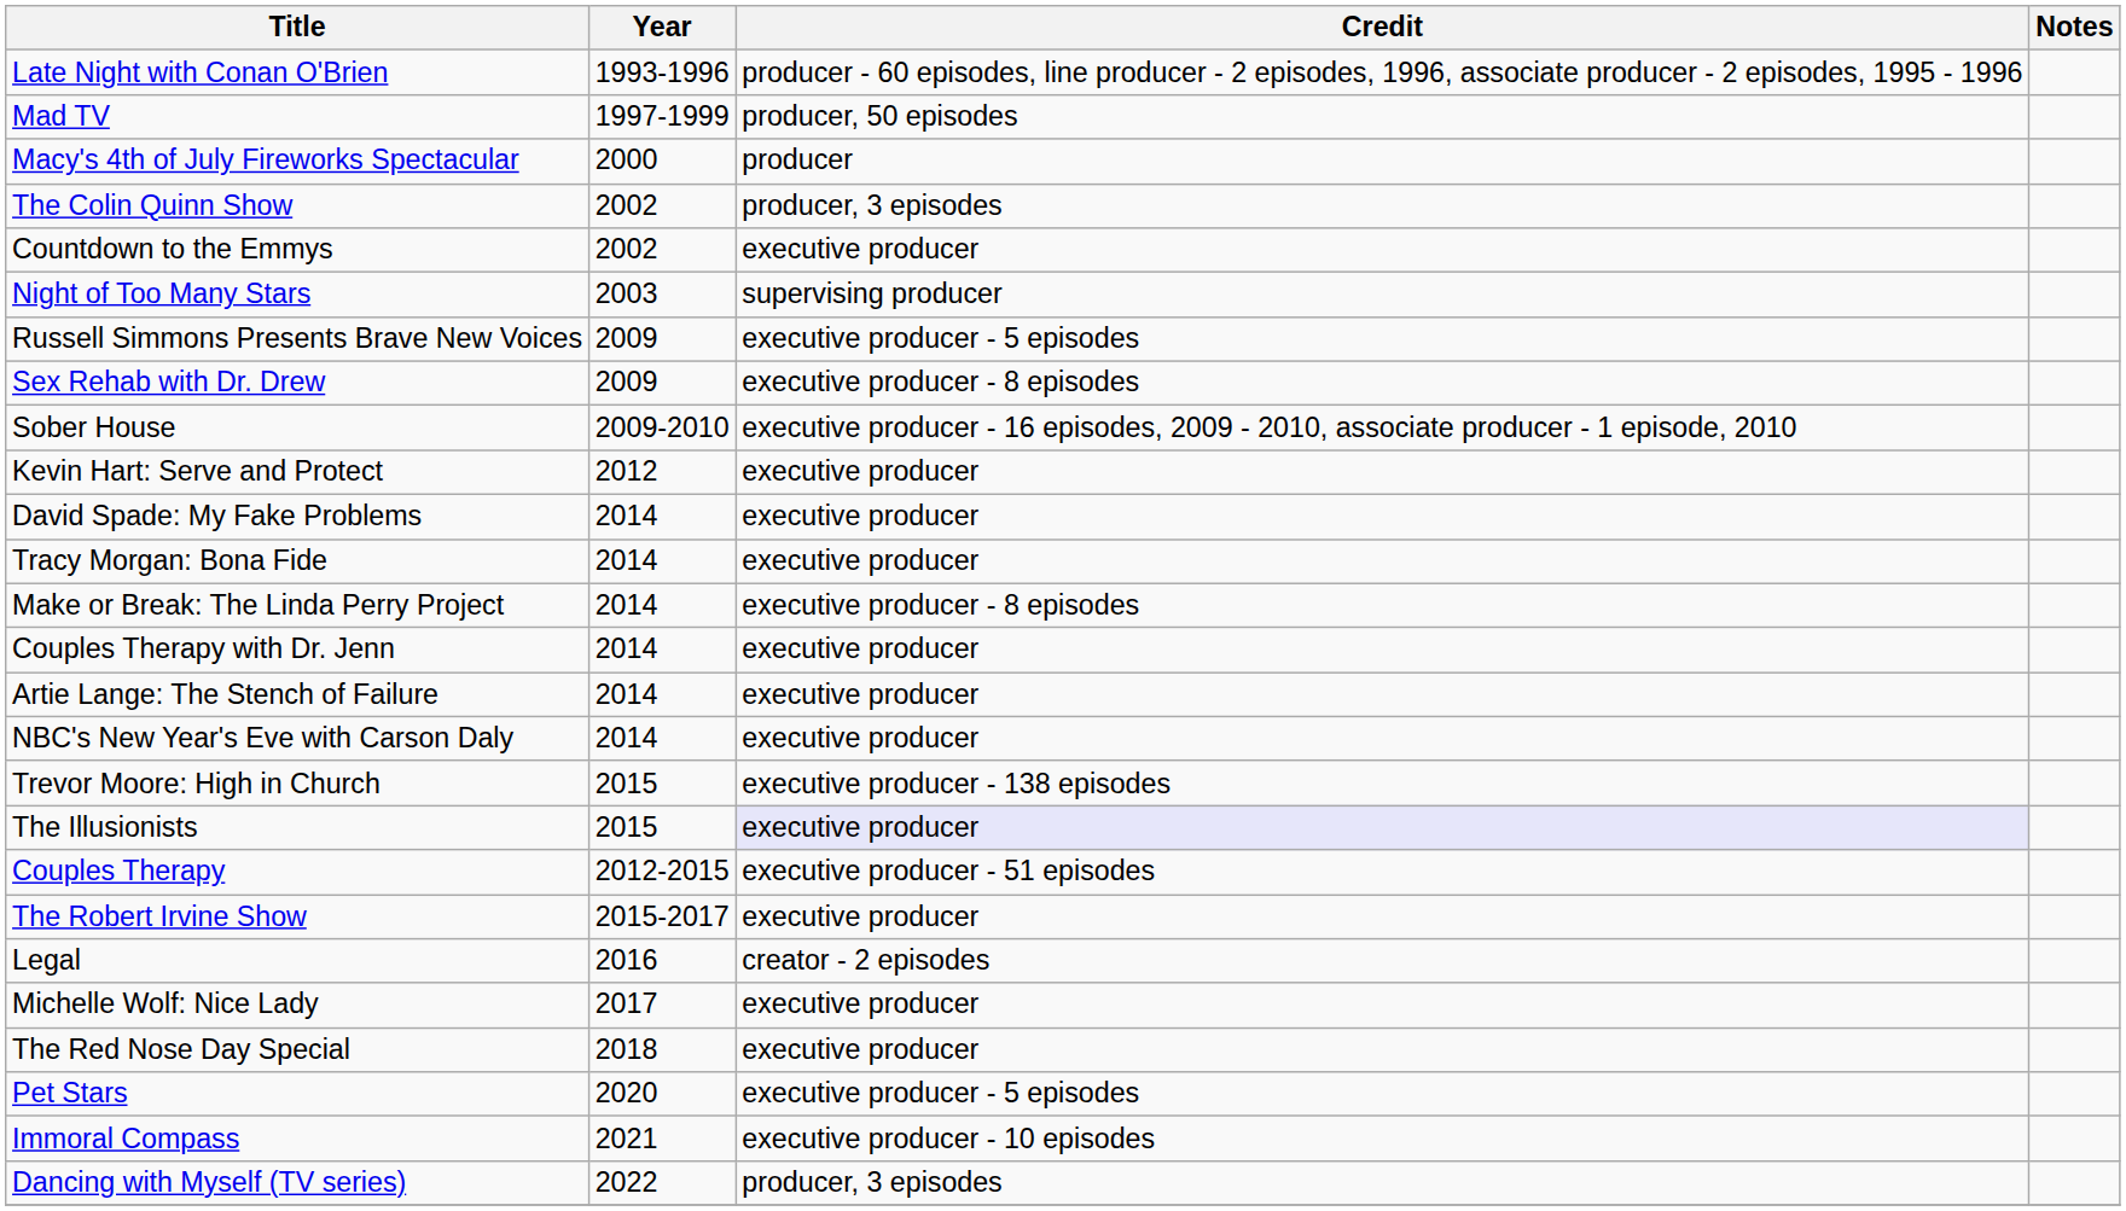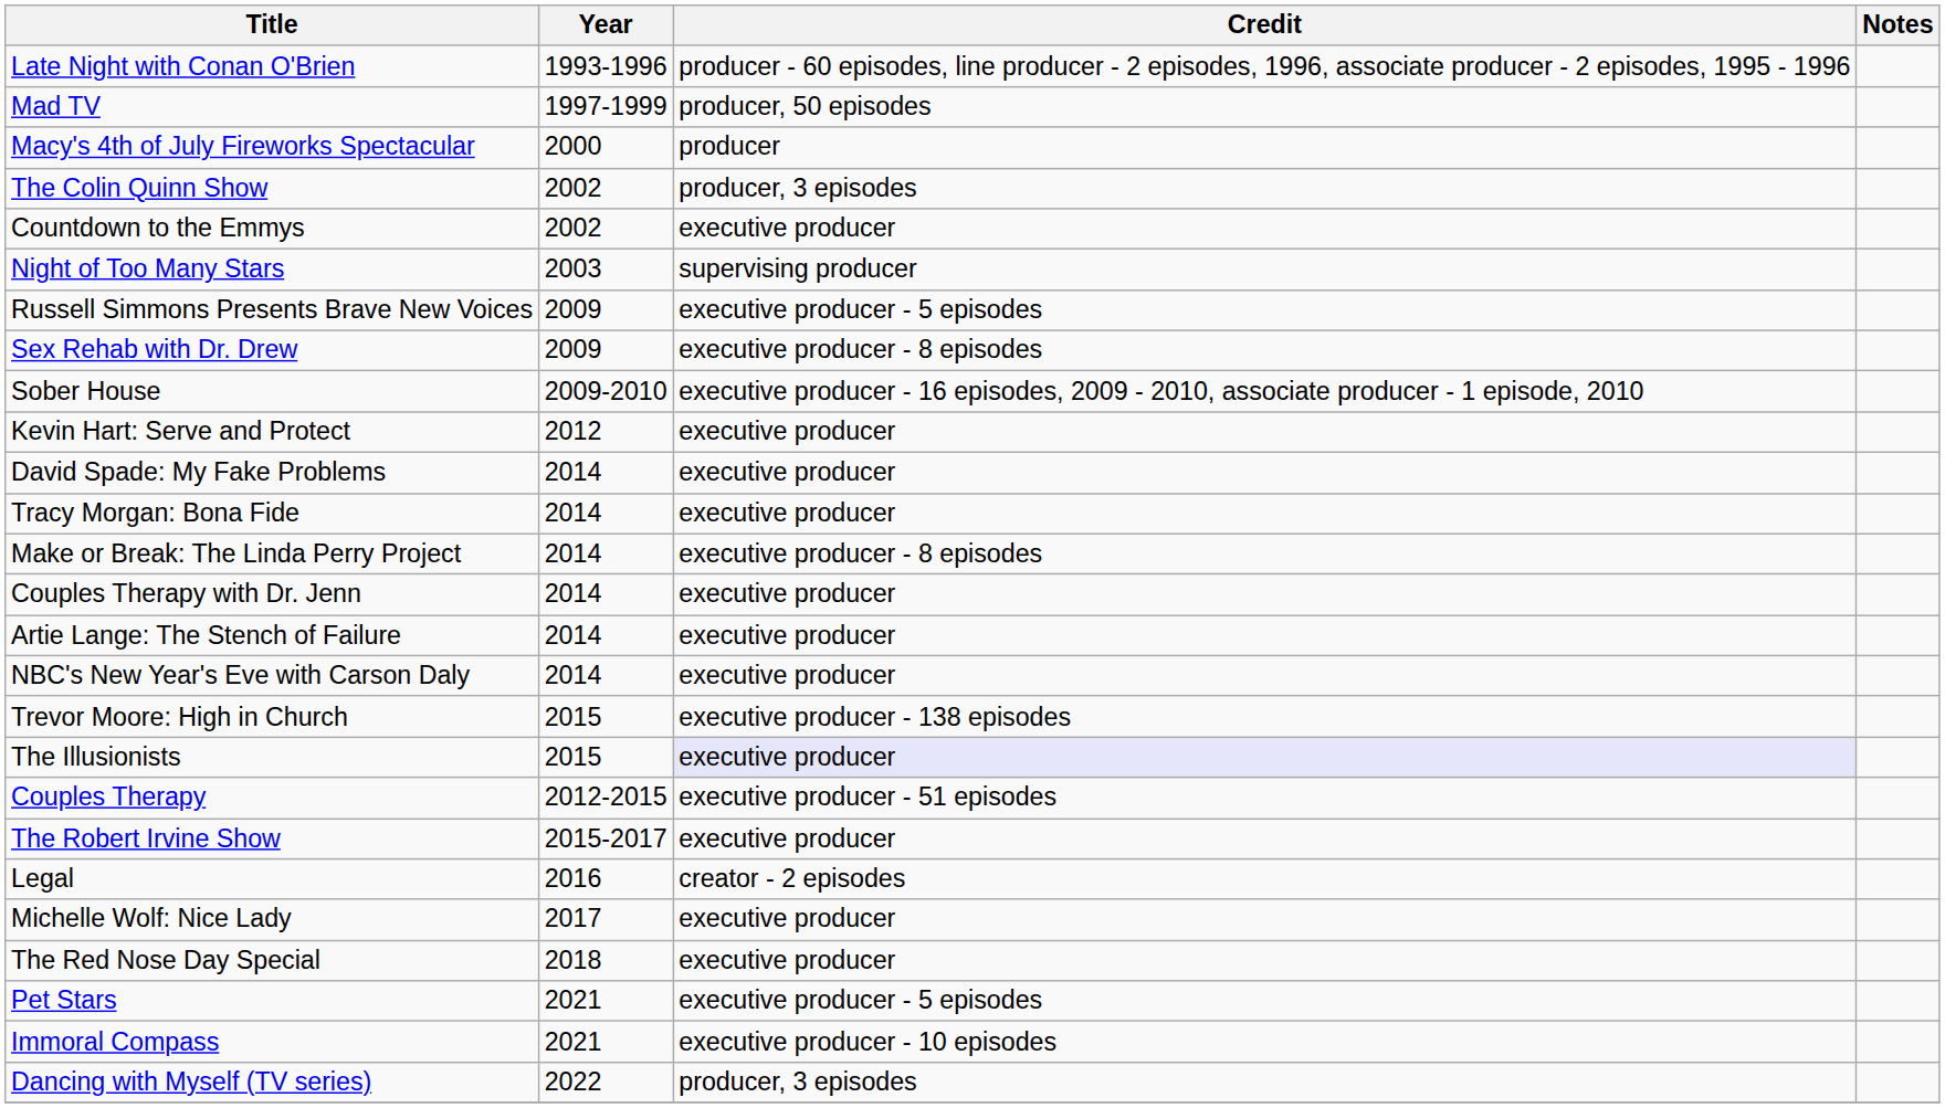 <table class="wikitable">
 <tr>
 <th>Title</th>
 <th>Year</th>
 <th>Credit</th>
 <th>Notes</th>
 </tr>
 <tr>
 <td><a href='#'>Late Night with Conan O'Brien</a></td>
 <td>1993-1996</td>
 <td>producer - 60 episodes, line producer - 2 episodes, 1996, associate producer - 2 episodes, 1995 - 1996</td>
 <td></td>
 </tr>
 <tr>
 <td><a href='#'>Mad TV</a></td>
 <td>1997-1999</td>
 <td>producer, 50 episodes</td>
 <td></td>
 </tr>
 <tr>
 <td><a href='#'>Macy's 4th of July Fireworks Spectacular</a></td>
 <td>2000</td>
 <td>producer</td>
 <td></td>
 </tr>
 <tr>
 <td><a href='#'>The Colin Quinn Show</a></td>
 <td>2002</td>
 <td>producer, 3 episodes</td>
 <td></td>
 </tr>
 <tr>
 <td>Countdown to the Emmys</td>
 <td>2002</td>
 <td>executive producer</td>
 <td></td>
 </tr>
 <tr>
 <td><a href='#'>Night of Too Many Stars</a></td>
 <td>2003</td>
 <td>supervising producer</td>
 <td></td>
 </tr>
 <tr>
 <td>Russell Simmons Presents Brave New Voices</td>
 <td>2009</td>
 <td>executive producer - 5 episodes</td>
 <td></td>
 </tr>
 <tr>
 <td><a href='#'>Sex Rehab with Dr. Drew</a></td>
 <td>2009</td>
 <td>executive producer - 8 episodes</td>
 <td></td>
 </tr>
 <tr>
 <td>Sober House</td>
 <td>2009-2010</td>
 <td>executive producer - 16 episodes, 2009 - 2010, associate producer - 1 episode, 2010</td>
 <td></td>
 </tr>
 <tr>
 <td>Kevin Hart: Serve and Protect</td>
 <td>2012</td>
 <td>executive producer</td>
 <td></td>
 </tr>
 <tr>
 <td>David Spade: My Fake Problems</td>
 <td>2014</td>
 <td>executive producer</td>
 <td></td>
 </tr>
 <tr>
 <td>Tracy Morgan: Bona Fide</td>
 <td>2014</td>
 <td>executive producer</td>
 <td></td>
 </tr>
 <tr>
 <td>Make or Break: The Linda Perry Project</td>
 <td>2014</td>
 <td>executive producer - 8 episodes</td>
 <td></td>
 </tr>
 <tr>
 <td>Couples Therapy with Dr. Jenn</td>
 <td>2014</td>
 <td>executive producer</td>
 <td></td>
 </tr>
 <tr>
 <td>Artie Lange: The Stench of Failure</td>
 <td>2014</td>
 <td>executive producer</td>
 <td></td>
 </tr>
 <tr>
 <td>NBC's New Year's Eve with Carson Daly</td>
 <td>2014</td>
 <td>executive producer</td>
 <td></td>
 </tr>
 <tr>
 <td>Trevor Moore: High in Church</td>
 <td>2015</td>
 <td>executive producer - 138 episodes</td>
 <td></td>
 </tr>
 <tr>
 <td>The Illusionists</td>
 <td>2015</td>
 <td style="background: lavender;">executive producer</td>
 <td></td>
 </tr>
 <tr>
 <td><a href='#'>Couples Therapy</a></td>
 <td>2012-2015</td>
 <td>executive producer - 51 episodes</td>
 <td></td>
 </tr>
 <tr>
 <td><a href='#'>The Robert Irvine Show</a></td>
 <td>2015-2017</td>
 <td>executive producer</td>
 <td></td>
 </tr>
 <tr>
 <td>Legal</td>
 <td>2016</td>
 <td>creator - 2 episodes</td>
 <td></td>
 </tr>
 <tr>
 <td>Michelle Wolf: Nice Lady</td>
 <td>2017</td>
 <td>executive producer</td>
 <td></td>
 </tr>
 <tr>
 <td>The Red Nose Day Special</td>
 <td>2018</td>
 <td>executive producer</td>
 <td></td>
 </tr>
 <tr>
 <td><a href='#'>Pet Stars</a></td>
-<td>2020</td>
+<td>2021</td>
 <td>executive producer - 5 episodes</td>
 <td></td>
 </tr>
 <tr>
 <td><a href='#'>Immoral Compass</a></td>
 <td>2021</td>
 <td>executive producer - 10 episodes</td>
 <td></td>
 </tr>
 <tr>
 <td><a href='#'>Dancing with Myself (TV series)</a></td>
 <td>2022</td>
 <td>producer, 3 episodes</td>
 <td></td>
 </tr>
 <tr>
 </tr>
 </table>
